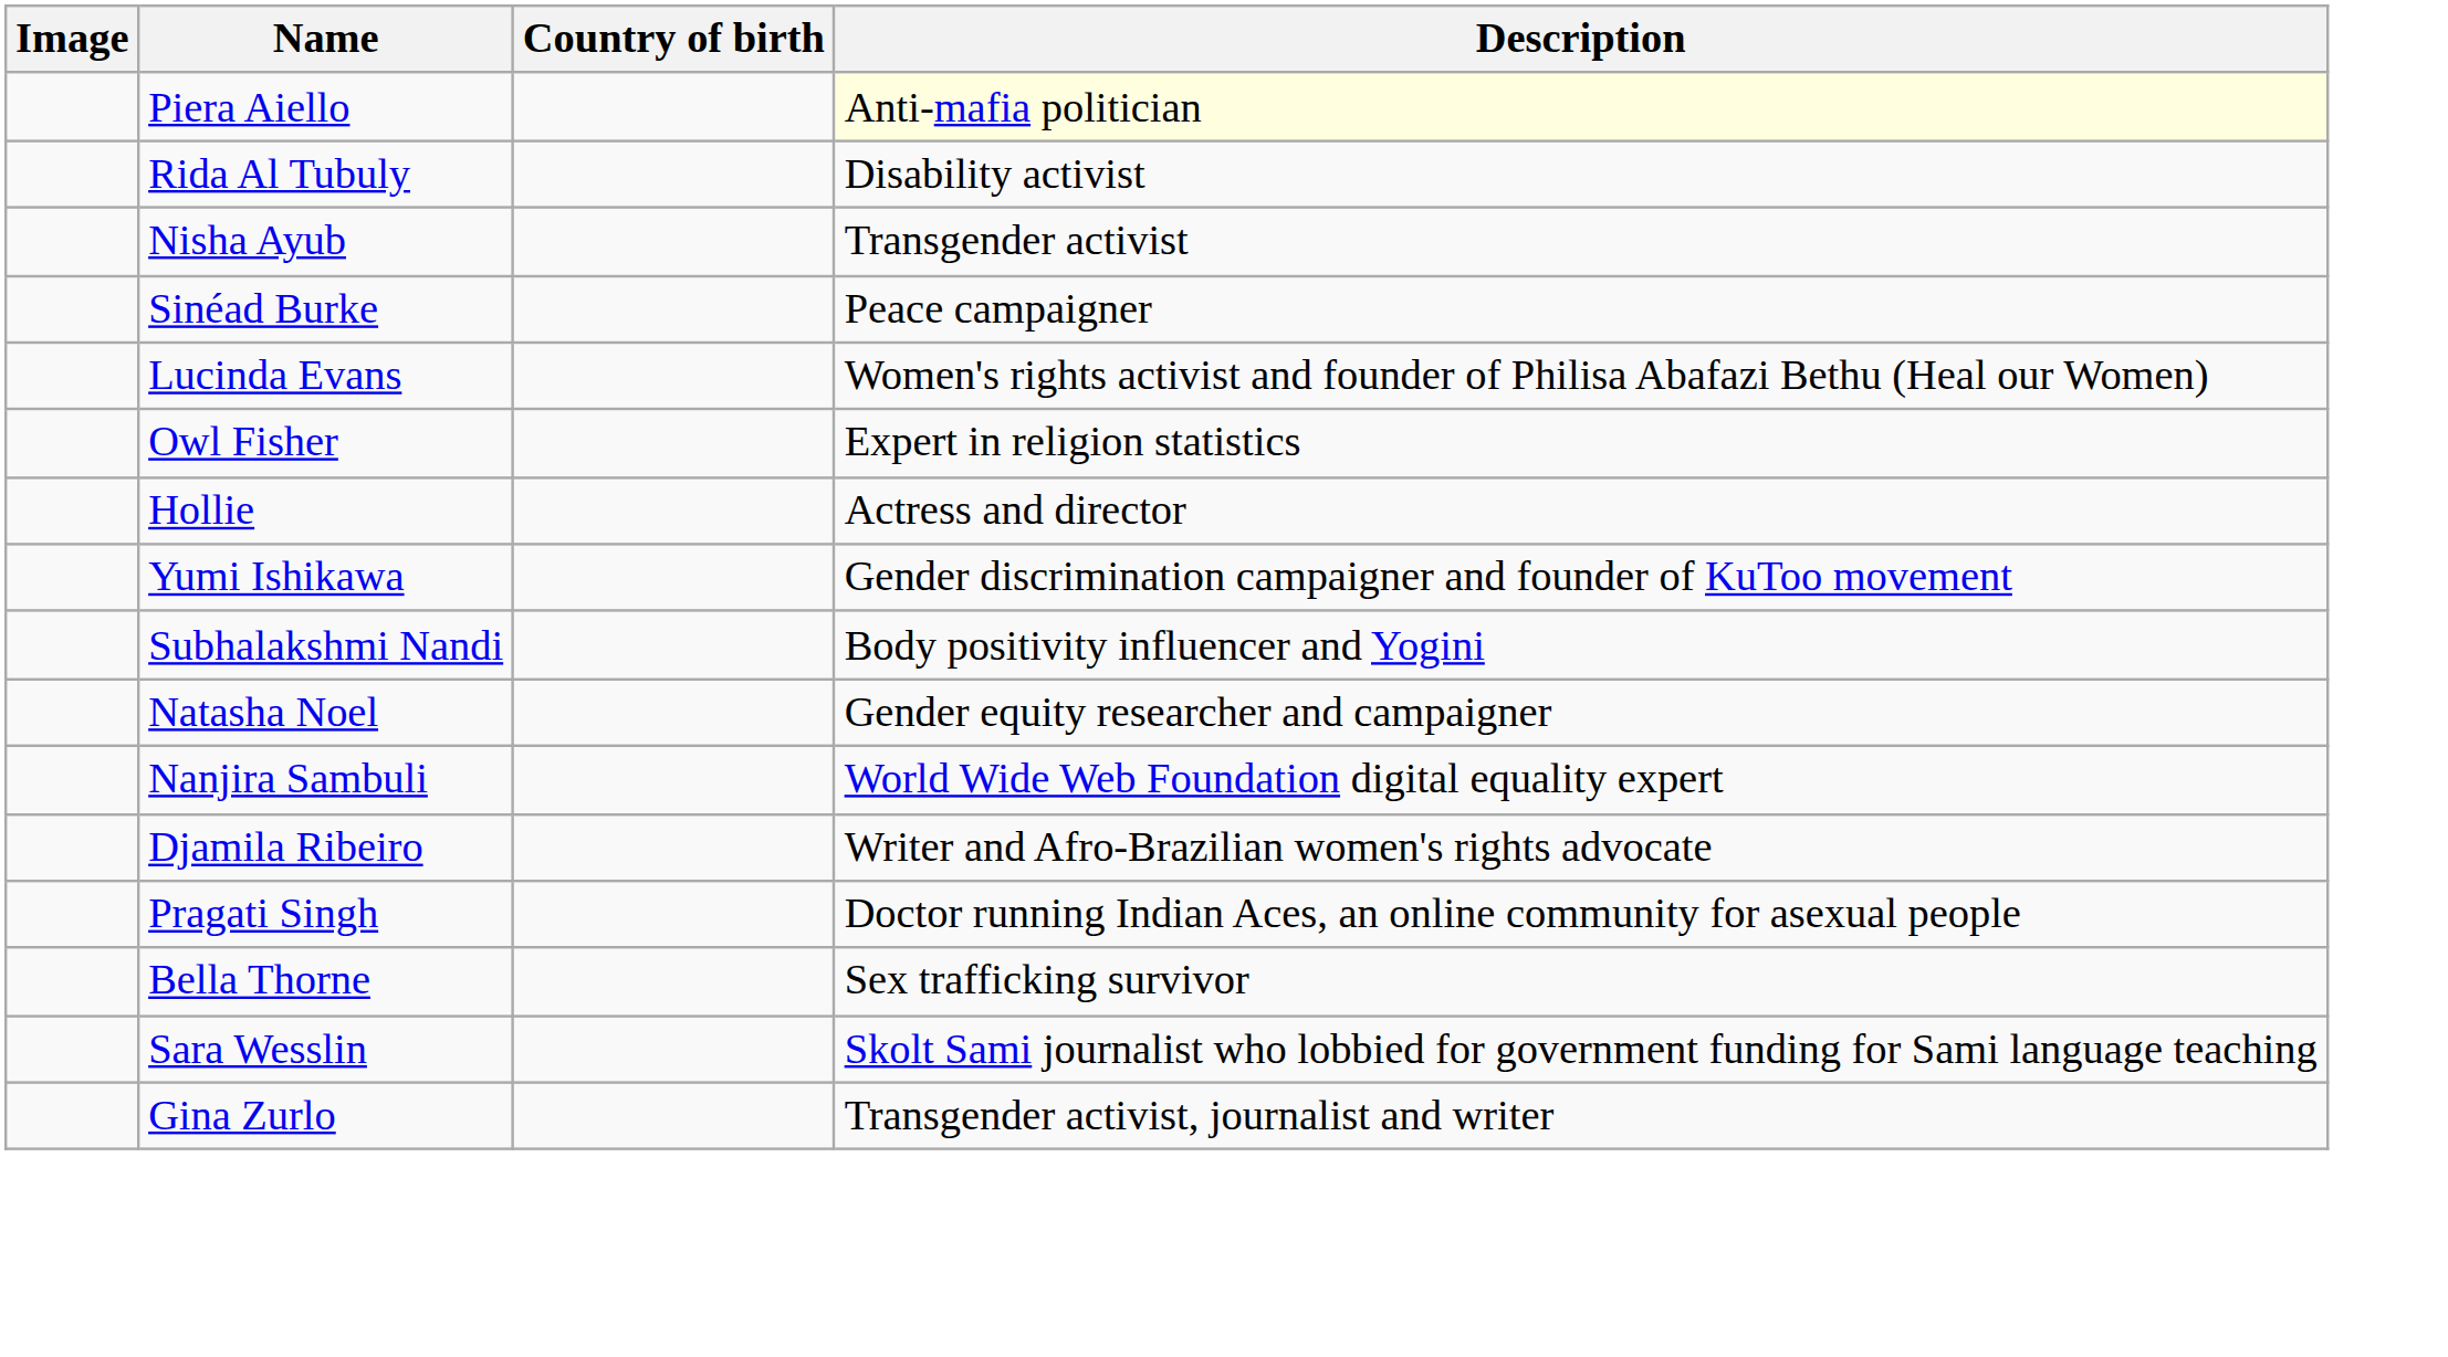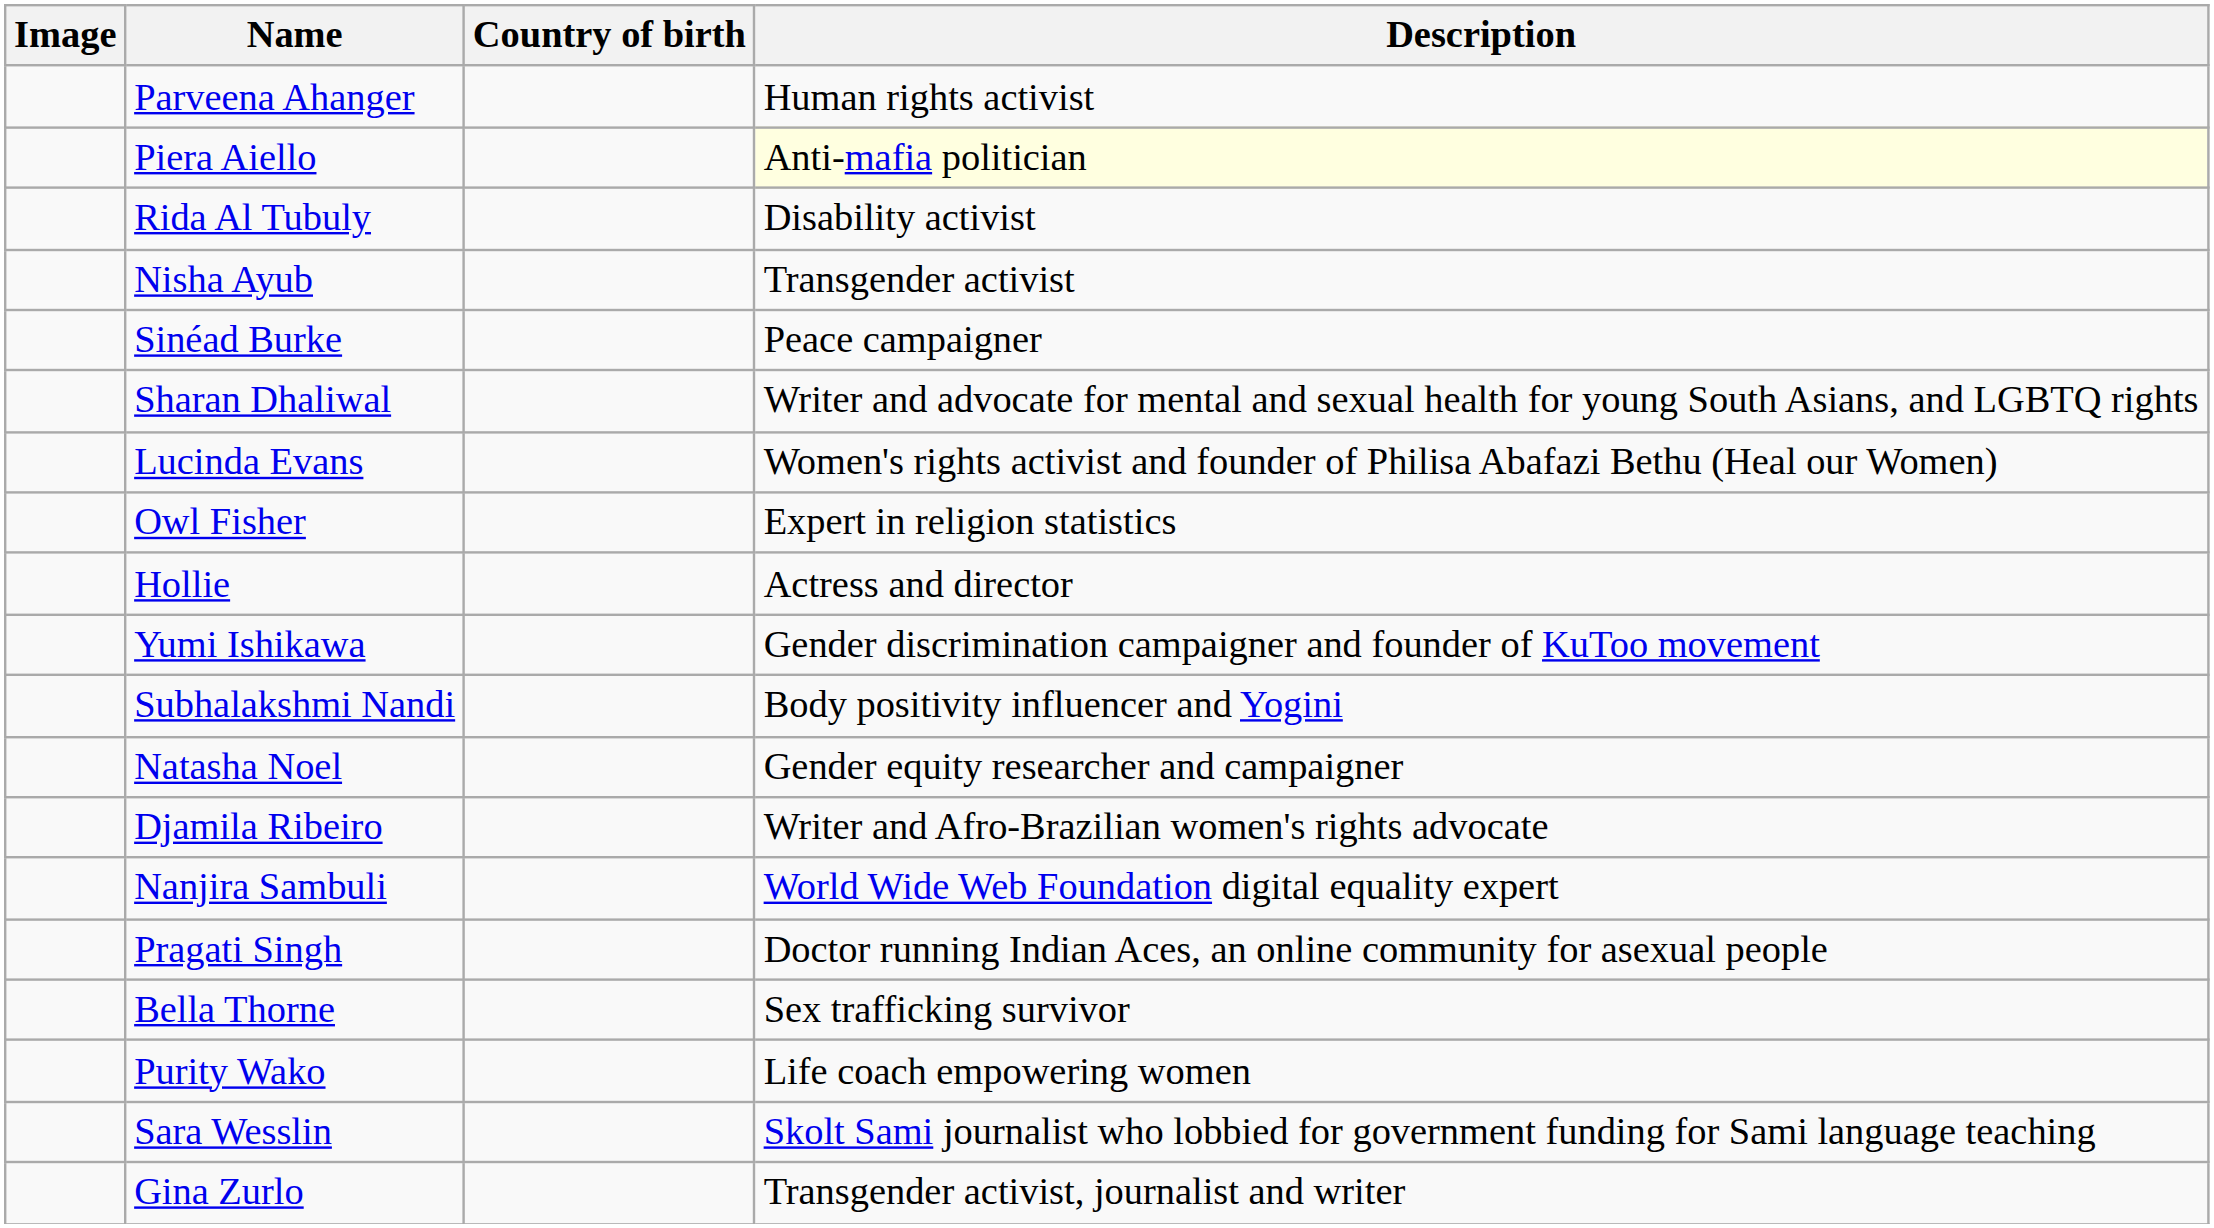 <table class="wikitable sortable">
 <tr>
 <th>Image</th>
 <th>Name</th>
 <th>Country of birth</th>
 <th>Description</th>
+</tr>
+<tr>
+<td></td>
+<td><a href='#'>Parveena Ahanger</a></td>
+<td></td>
+<td>Human rights activist</td>
 </tr>
 <tr>
 <td></td>
 <td><a href='#'>Piera Aiello</a></td>
 <td></td>
 <td style="background: lightyellow;">Anti-<a href='#'>mafia</a> politician</td>
 </tr>
 <tr>
 <td></td>
 <td><a href='#'>Rida Al Tubuly</a></td>
 <td></td>
 <td>Disability activist</td>
 </tr>
 <tr>
 <td></td>
 <td><a href='#'>Nisha Ayub</a></td>
 <td></td>
 <td>Transgender activist</td>
 </tr>
 <tr>
 <td></td>
 <td><a href='#'>Sinéad Burke</a></td>
 <td></td>
 <td>Peace campaigner</td>
+</tr>
+<tr>
+<td></td>
+<td><a href='#'>Sharan Dhaliwal</a></td>
+<td></td>
+<td>Writer and advocate for mental and sexual health for young South Asians, and LGBTQ rights</td>
 </tr>
 <tr>
 <td></td>
 <td><a href='#'>Lucinda Evans</a></td>
 <td></td>
 <td>Women's rights activist and founder of Philisa Abafazi Bethu (Heal our Women)</td>
 </tr>
 <tr>
 <td></td>
 <td><a href='#'>Owl Fisher</a></td>
 <td></td>
 <td>Expert in religion statistics</td>
 </tr>
 <tr>
 <td></td>
 <td><a href='#'>Hollie</a></td>
 <td></td>
 <td>Actress and director</td>
 </tr>
 <tr>
 <td></td>
 <td><a href='#'>Yumi Ishikawa</a></td>
 <td></td>
 <td>Gender discrimination campaigner and founder of <a href='#'>KuToo movement</a></td>
 </tr>
 <tr>
 <td></td>
 <td><a href='#'>Subhalakshmi Nandi</a></td>
 <td></td>
 <td>Body positivity influencer and <a href='#'>Yogini</a></td>
 </tr>
 <tr>
 <td></td>
 <td><a href='#'>Natasha Noel</a></td>
 <td></td>
 <td>Gender equity researcher and campaigner</td>
 </tr>
 <tr>
 <td></td>
+<td><a href='#'>Djamila Ribeiro</a></td>
+<td></td>
+<td>Writer and Afro-Brazilian women's rights advocate</td>
+</tr>
+<tr>
+<td></td>
 <td><a href='#'>Nanjira Sambuli</a></td>
 <td></td>
 <td><a href='#'>World Wide Web Foundation</a> digital equality expert</td>
-</tr>
-<tr>
-<td></td>
-<td><a href='#'>Djamila Ribeiro</a></td>
-<td></td>
-<td>Writer and Afro-Brazilian women's rights advocate</td>
 </tr>
 <tr>
 <td></td>
 <td><a href='#'>Pragati Singh</a></td>
 <td></td>
 <td>Doctor running Indian Aces, an online community for asexual people</td>
 </tr>
 <tr>
 <td></td>
 <td><a href='#'>Bella Thorne</a></td>
 <td></td>
 <td>Sex trafficking survivor</td>
 </tr>
 <tr>
 <td></td>
+<td><a href='#'>Purity Wako</a></td>
+<td></td>
+<td>Life coach empowering women</td>
+</tr>
+<tr>
+<td></td>
 <td><a href='#'>Sara Wesslin</a></td>
 <td></td>
 <td><a href='#'>Skolt Sami</a> journalist who lobbied for government funding for Sami language teaching</td>
 </tr>
 <tr>
 <td></td>
 <td><a href='#'>Gina Zurlo</a></td>
 <td></td>
 <td>Transgender activist, journalist and writer</td>
 </tr>
 </table>
